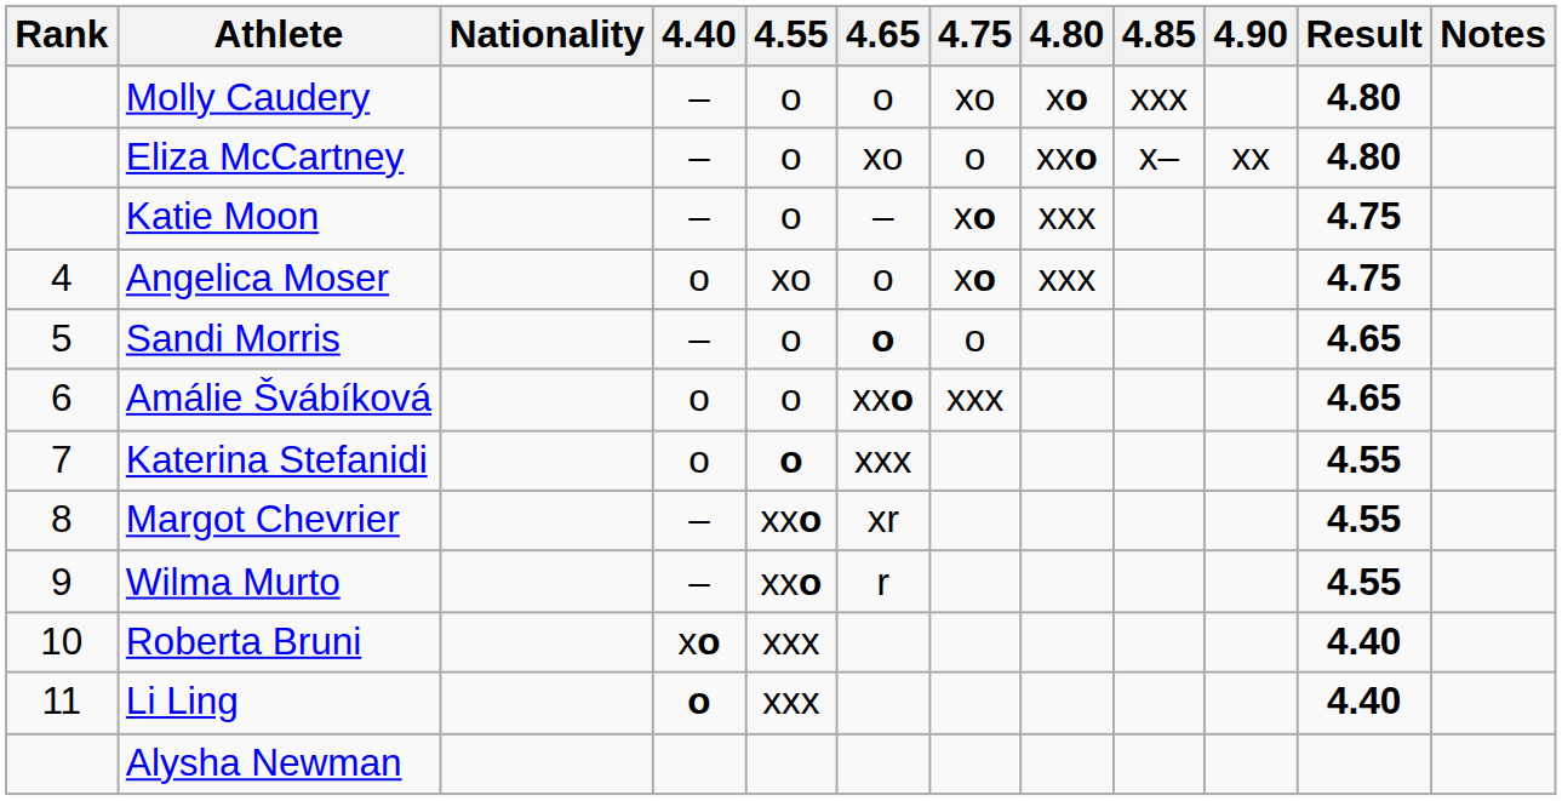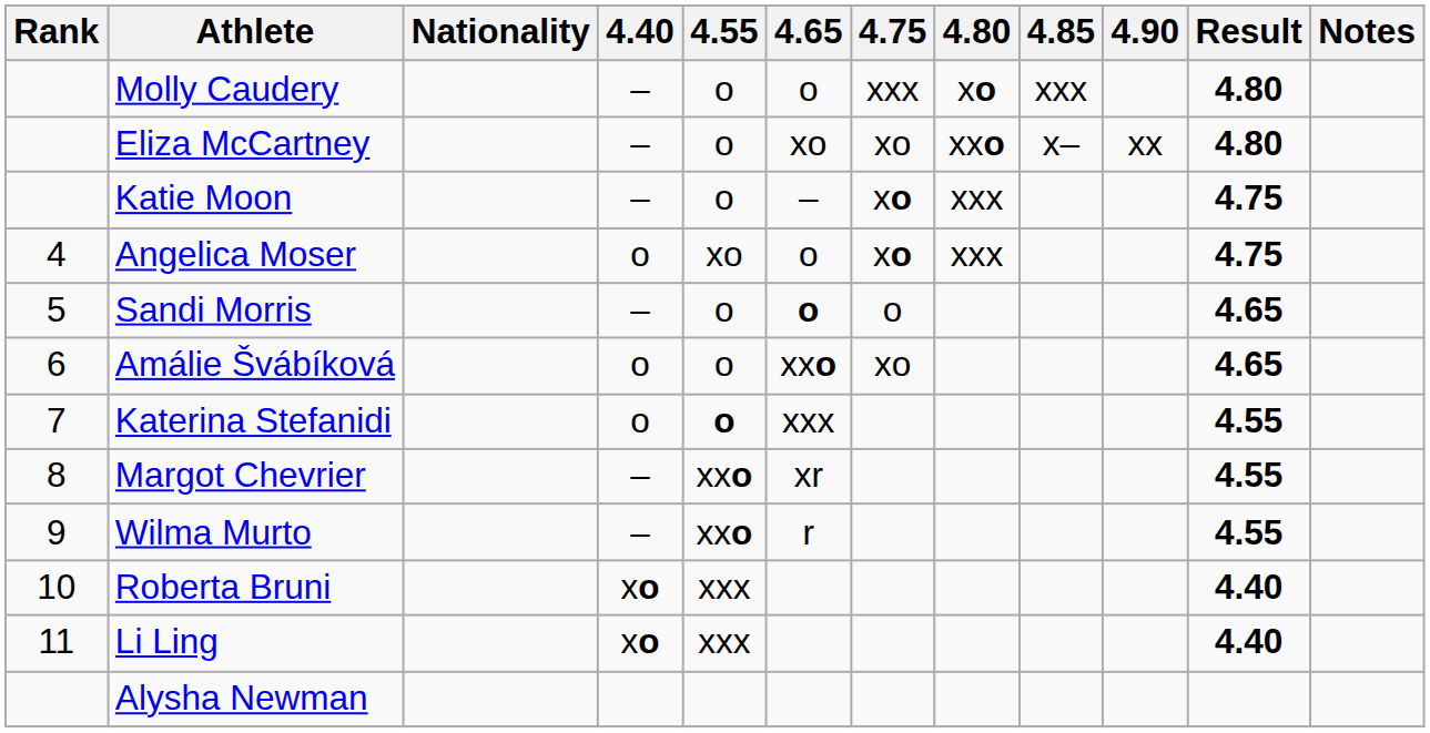 <table class="wikitable sortable" style="text-align:center">
 <tr>
 <th>Rank</th>
 <th>Athlete</th>
 <th>Nationality</th>
 <th>4.40</th>
 <th>4.55</th>
 <th>4.65</th>
 <th>4.75</th>
 <th>4.80</th>
 <th>4.85</th>
 <th>4.90</th>
 <th>Result</th>
 <th>Notes</th>
 </tr>
 <tr>
 <td></td>
 <td align="left"><a href='#'>Molly Caudery</a></td>
 <td align="left"></td>
 <td>–</td>
 <td>o</td>
 <td>o</td>
-<td>xo</td>
+<td>xxx</td>
 <td>x<strong>o</strong></td>
 <td>xxx</td>
 <td></td>
 <td><strong>4.80</strong></td>
 <td></td>
 </tr>
 <tr>
 <td></td>
 <td align="left"><a href='#'>Eliza McCartney</a></td>
 <td align="left"></td>
 <td>–</td>
 <td>o</td>
 <td>xo</td>
-<td>o</td>
+<td>xo</td>
 <td>xx<strong>o</strong></td>
 <td>x–</td>
 <td>xx</td>
 <td><strong>4.80</strong></td>
 <td></td>
 </tr>
 <tr>
 <td></td>
 <td align="left"><a href='#'>Katie Moon</a></td>
 <td align="left"></td>
 <td>–</td>
 <td>o</td>
 <td>–</td>
 <td>x<strong>o</strong></td>
 <td>xxx</td>
 <td></td>
 <td></td>
 <td><strong>4.75</strong></td>
 <td></td>
 </tr>
 <tr>
 <td>4</td>
 <td align="left"><a href='#'>Angelica Moser</a></td>
 <td align="left"></td>
 <td>o</td>
 <td>xo</td>
 <td>o</td>
 <td>x<strong>o</strong></td>
 <td>xxx</td>
 <td></td>
 <td></td>
 <td><strong>4.75</strong></td>
 <td></td>
 </tr>
 <tr>
 <td>5</td>
 <td align="left"><a href='#'>Sandi Morris</a></td>
 <td align="left"></td>
 <td>–</td>
 <td>o</td>
 <td><strong>o</strong></td>
 <td>o</td>
 <td></td>
 <td></td>
 <td></td>
 <td><strong>4.65</strong></td>
 <td></td>
 </tr>
 <tr>
 <td>6</td>
 <td align="left"><a href='#'>Amálie Švábíková</a></td>
 <td align="left"></td>
 <td>o</td>
 <td>o</td>
 <td>xx<strong>o</strong></td>
-<td>xxx</td>
+<td>xo</td>
 <td></td>
 <td></td>
 <td></td>
 <td><strong>4.65</strong></td>
 <td></td>
 </tr>
 <tr>
 <td>7</td>
 <td align="left"><a href='#'>Katerina Stefanidi</a></td>
 <td align="left"></td>
 <td>o</td>
 <td><strong>o</strong></td>
 <td>xxx</td>
 <td></td>
 <td></td>
 <td></td>
 <td></td>
 <td><strong>4.55</strong></td>
 <td></td>
 </tr>
 <tr>
 <td>8</td>
 <td align="left"><a href='#'>Margot Chevrier</a></td>
 <td align="left"></td>
 <td>–</td>
 <td>xx<strong>o</strong></td>
 <td>xr</td>
 <td></td>
 <td></td>
 <td></td>
 <td></td>
 <td><strong>4.55</strong></td>
 <td></td>
 </tr>
 <tr>
 <td>9</td>
 <td align="left"><a href='#'>Wilma Murto</a></td>
 <td align="left"></td>
 <td>–</td>
 <td>xx<strong>o</strong></td>
 <td>r</td>
 <td></td>
 <td></td>
 <td></td>
 <td></td>
 <td><strong>4.55</strong></td>
 <td></td>
 </tr>
 <tr>
 <td>10</td>
 <td align="left"><a href='#'>Roberta Bruni</a></td>
 <td align="left"></td>
 <td>x<strong>o</strong></td>
 <td>xxx</td>
 <td></td>
 <td></td>
 <td></td>
 <td></td>
 <td></td>
 <td><strong>4.40</strong></td>
 <td></td>
 </tr>
 <tr>
 <td>11</td>
 <td align="left"><a href='#'>Li Ling</a></td>
 <td align="left"></td>
-<td><strong>o</strong></td>
+<td>x<strong>o</strong></td>
 <td>xxx</td>
 <td></td>
 <td></td>
 <td></td>
 <td></td>
 <td></td>
 <td><strong>4.40</strong></td>
 <td></td>
 </tr>
 <tr>
 <td></td>
 <td align="left"><a href='#'>Alysha Newman</a></td>
 <td align=left></td>
 <td></td>
 <td></td>
 <td></td>
 <td></td>
 <td></td>
 <td></td>
 <td></td>
 <td><strong></strong></td>
 <td></td>
 </tr>
 </table>
